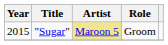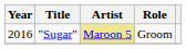 <table class="wikitable sortable">
 <tr>
 <th>Year</th>
 <th>Title</th>
 <th>Artist</th>
 <th>Role</th>
 <th scope="col"></th>
 </tr>
 <tr>
-<td>2015</td>
+<td>2016</td>
 <td>"<a href='#'>Sugar</a>"</td>
 <td style="background: khaki;"><a href='#'>Maroon 5</a></td>
 <td>Groom</td>
 <td></td>
 </tr>
 <tr>
 </tr>
 </table>
